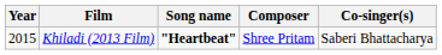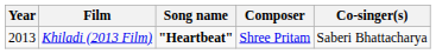 <table class="wikitable sortable">
 <tr>
 <th>Year</th>
 <th>Film</th>
 <th>Song name</th>
 <th>Composer</th>
 <th>Co-singer(s)</th>
 </tr>
 <tr>
-<td>2015</td>
+<td>2013</td>
 <td><em><a href='#'>Khiladi (2013 Film)</a></em></td>
 <td><strong>"Heartbeat"</strong></td>
 <td><a href='#'>Shree Pritam</a></td>
 <td>Saberi Bhattacharya</td>
 </tr>
 </table>
